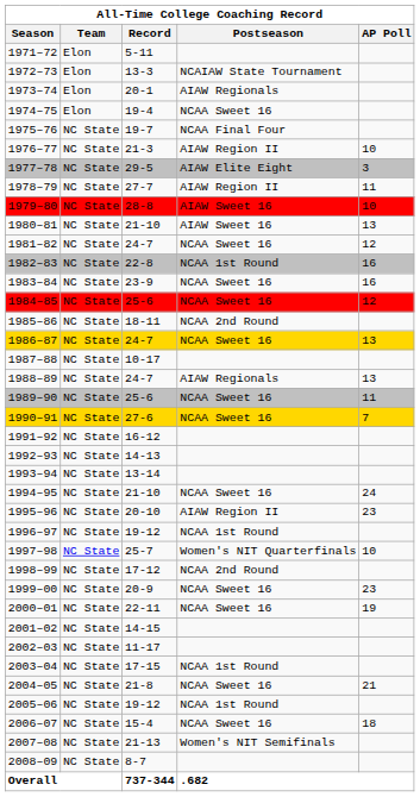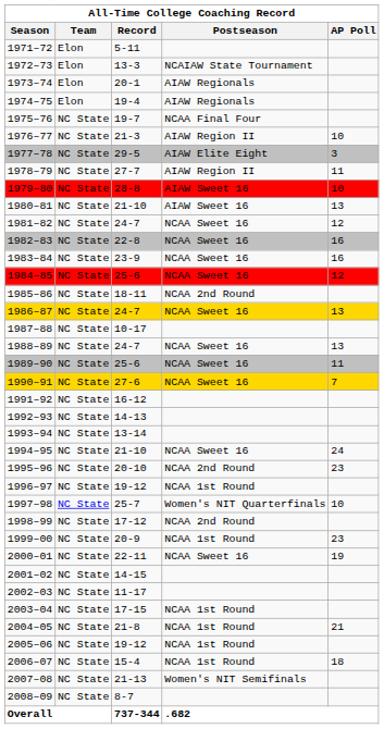 <table class="wikitable" style="clear:right;">
 <tr>
 <td colspan="6"  style="text-align:center; font-size:100%; background:white; color:black;"><strong>All-Time College Coaching Record</strong></td>
 </tr>
 <tr>
 <th>Season</th>
 <th>Team</th>
 <th>Record</th>
 <th>Postseason</th>
 <th>AP Poll</th>
 </tr>
 <tr>
 <td>1971–72</td>
 <td>Elon</td>
 <td>5-11</td>
 <td></td>
 <td></td>
 </tr>
 <tr>
 <td>1972–73</td>
 <td>Elon</td>
 <td>13-3</td>
 <td>NCAIAW State Tournament</td>
 <td></td>
 </tr>
 <tr>
 <td>1973–74</td>
 <td>Elon</td>
 <td>20-1</td>
 <td>AIAW Regionals</td>
 <td></td>
 </tr>
 <tr>
 <td>1974–75</td>
 <td>Elon</td>
 <td>19-4</td>
-<td>NCAA Sweet 16</td>
+<td>AIAW Regionals</td>
 <td></td>
 </tr>
 <tr>
 <td>1975–76</td>
 <td>NC State</td>
 <td>19-7</td>
 <td>NCAA Final Four</td>
 <td></td>
 </tr>
 <tr>
 <td>1976–77</td>
 <td>NC State</td>
 <td>21-3</td>
 <td>AIAW Region II</td>
 <td>10</td>
 </tr>
 <tr style="background:silver;">
 <td>1977–78</td>
 <td>NC State</td>
 <td>29-5</td>
 <td>AIAW Elite Eight</td>
 <td>3</td>
 </tr>
 <tr>
 <td>1978–79</td>
 <td>NC State</td>
 <td>27-7</td>
 <td>AIAW Region II</td>
 <td>11</td>
 </tr>
 <tr bgcolor=red>
 <td>1979–80</td>
 <td>NC State</td>
 <td>28-8</td>
 <td>AIAW Sweet 16</td>
 <td>10</td>
 </tr>
 <tr>
 <td>1980–81</td>
 <td>NC State</td>
 <td>21-10</td>
 <td>AIAW Sweet 16</td>
 <td>13</td>
 </tr>
 <tr>
 <td>1981–82</td>
 <td>NC State</td>
 <td>24-7</td>
 <td>NCAA Sweet 16</td>
 <td>12</td>
 </tr>
 <tr style="background:silver;">
 <td>1982–83</td>
 <td>NC State</td>
 <td>22-8</td>
-<td>NCAA 1st Round</td>
+<td>NCAA Sweet 16</td>
 <td>16</td>
 </tr>
 <tr>
 <td>1983–84</td>
 <td>NC State</td>
 <td>23-9</td>
 <td>NCAA Sweet 16</td>
 <td>16</td>
 </tr>
 <tr bgcolor=red>
 <td>1984–85</td>
 <td>NC State</td>
 <td>25-6</td>
 <td>NCAA Sweet 16</td>
 <td>12</td>
 </tr>
 <tr>
 <td>1985–86</td>
 <td>NC State</td>
 <td>18-11</td>
 <td>NCAA 2nd Round</td>
 <td></td>
 </tr>
 <tr style="background:gold;">
 <td>1986–87</td>
 <td>NC State</td>
 <td>24-7</td>
 <td>NCAA Sweet 16</td>
 <td>13</td>
 </tr>
 <tr>
 <td>1987–88</td>
 <td>NC State</td>
 <td>10-17</td>
 <td></td>
 <td></td>
 </tr>
 <tr>
 <td>1988–89</td>
 <td>NC State</td>
 <td>24-7</td>
-<td>AIAW Regionals</td>
+<td>NCAA Sweet 16</td>
 <td>13</td>
 </tr>
 <tr style="background:silver;">
 <td>1989–90</td>
 <td>NC State</td>
 <td>25-6</td>
 <td>NCAA Sweet 16</td>
 <td>11</td>
 </tr>
 <tr style="background:gold;">
 <td>1990–91</td>
 <td>NC State</td>
 <td>27-6</td>
 <td>NCAA Sweet 16</td>
 <td>7</td>
 </tr>
 <tr>
 <td>1991–92</td>
 <td>NC State</td>
 <td>16-12</td>
 <td></td>
 <td></td>
 </tr>
 <tr>
 <td>1992–93</td>
 <td>NC State</td>
 <td>14-13</td>
 <td></td>
 <td></td>
 </tr>
 <tr>
 <td>1993–94</td>
 <td>NC State</td>
 <td>13-14</td>
 <td></td>
 <td></td>
 </tr>
 <tr>
 <td>1994–95</td>
 <td>NC State</td>
 <td>21-10</td>
 <td>NCAA Sweet 16</td>
 <td>24</td>
 </tr>
 <tr>
 <td>1995–96</td>
 <td>NC State</td>
 <td>20-10</td>
-<td>AIAW Region II</td>
+<td>NCAA 2nd Round</td>
 <td>23</td>
 </tr>
 <tr>
 <td>1996–97</td>
 <td>NC State</td>
 <td>19-12</td>
 <td>NCAA 1st Round</td>
 <td></td>
 </tr>
 <tr>
 <td>1997–98</td>
 <td><a href='#'>NC State</a></td>
 <td>25-7</td>
 <td>Women's NIT Quarterfinals</td>
 <td>10</td>
 </tr>
 <tr>
 <td>1998–99</td>
 <td>NC State</td>
 <td>17-12</td>
 <td>NCAA 2nd Round</td>
 <td></td>
 </tr>
 <tr>
 <td>1999–00</td>
 <td>NC State</td>
 <td>20-9</td>
-<td>NCAA Sweet 16</td>
+<td>NCAA 1st Round</td>
 <td>23</td>
 </tr>
 <tr>
 <td>2000–01</td>
 <td>NC State</td>
 <td>22-11</td>
 <td>NCAA Sweet 16</td>
 <td>19</td>
 </tr>
 <tr>
 <td>2001–02</td>
 <td>NC State</td>
 <td>14-15</td>
 <td></td>
 <td></td>
 </tr>
 <tr>
 <td>2002–03</td>
 <td>NC State</td>
 <td>11-17</td>
 <td></td>
 <td></td>
 </tr>
 <tr>
 <td>2003–04</td>
 <td>NC State</td>
 <td>17-15</td>
 <td>NCAA 1st Round</td>
 <td></td>
 </tr>
 <tr>
 <td>2004–05</td>
 <td>NC State</td>
 <td>21-8</td>
-<td>NCAA Sweet 16</td>
+<td>NCAA 1st Round</td>
 <td>21</td>
 </tr>
 <tr>
 <td>2005–06</td>
 <td>NC State</td>
 <td>19-12</td>
 <td>NCAA 1st Round</td>
 <td></td>
 </tr>
 <tr>
 <td>2006–07</td>
 <td>NC State</td>
 <td>15-4</td>
-<td>NCAA Sweet 16</td>
+<td>NCAA 1st Round</td>
 <td>18</td>
 </tr>
 <tr>
 <td>2007–08</td>
 <td>NC State</td>
 <td>21-13</td>
 <td>Women's NIT Semifinals</td>
 <td></td>
 </tr>
 <tr>
 <td>2008–09</td>
 <td>NC State</td>
 <td>8-7</td>
 <td></td>
 <td></td>
 </tr>
 <tr style="text-align:Left; color:black; font-size:100%; background:white;">
 <td colspan="2"><strong>Overall</strong></td>
 <td style="text-align:Left; font-size:100%; background:white; color:black;"><strong>737-344</strong></td>
 <td colspan="2"  style="text-align:Left; font-size:100%; background:white; color:black;"><strong>.682</strong></td>
 </tr>
 </table>
